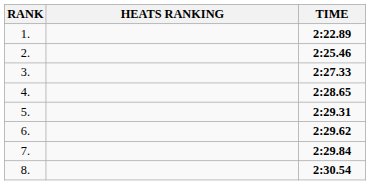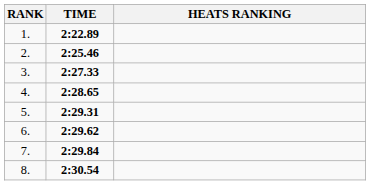 <table class="wikitable">
 <tr>
 <th>RANK</th>
+<th style="width: 5em">TIME</th>
 <th style="width: 20em">HEATS RANKING</th>
-<th style="width: 5em">TIME</th>
 </tr>
 <tr>
 <td align="center">1.</td>
+<td align="center"><strong>2:22.89</strong></td>
 <td></td>
-<td align="center"><strong>2:22.89</strong></td>
 </tr>
 <tr>
 <td align="center">2.</td>
+<td align="center"><strong>2:25.46</strong></td>
 <td></td>
-<td align="center"><strong>2:25.46</strong></td>
 </tr>
 <tr>
 <td align="center">3.</td>
+<td align="center"><strong>2:27.33</strong></td>
 <td></td>
-<td align="center"><strong>2:27.33</strong></td>
 </tr>
 <tr>
 <td align="center">4.</td>
+<td align="center"><strong>2:28.65</strong></td>
 <td></td>
-<td align="center"><strong>2:28.65</strong></td>
 </tr>
 <tr>
 <td align="center">5.</td>
+<td align="center"><strong>2:29.31</strong></td>
 <td></td>
-<td align="center"><strong>2:29.31</strong></td>
 </tr>
 <tr>
 <td align="center">6.</td>
+<td align="center"><strong>2:29.62</strong></td>
 <td></td>
-<td align="center"><strong>2:29.62</strong></td>
 </tr>
 <tr>
 <td align="center">7.</td>
+<td align="center"><strong>2:29.84</strong></td>
 <td></td>
-<td align="center"><strong>2:29.84</strong></td>
 </tr>
 <tr>
 <td align="center">8.</td>
+<td align="center"><strong>2:30.54</strong></td>
 <td></td>
-<td align="center"><strong>2:30.54</strong></td>
 </tr>
 </table>
